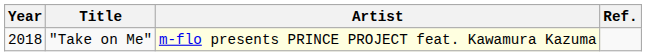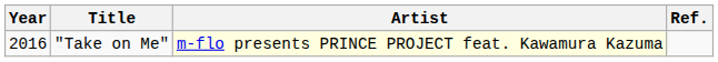 <table class="wikitable">
 <tr>
 <th>Year</th>
 <th>Title</th>
 <th>Artist</th>
 <th>Ref.</th>
 </tr>
 <tr>
-<td>2018</td>
+<td>2016</td>
 <td>"Take on Me"</td>
 <td style="background: lightyellow;"><a href='#'>m-flo</a> presents PRINCE PROJECT feat. Kawamura Kazuma</td>
 <td></td>
 </tr>
 </table>
